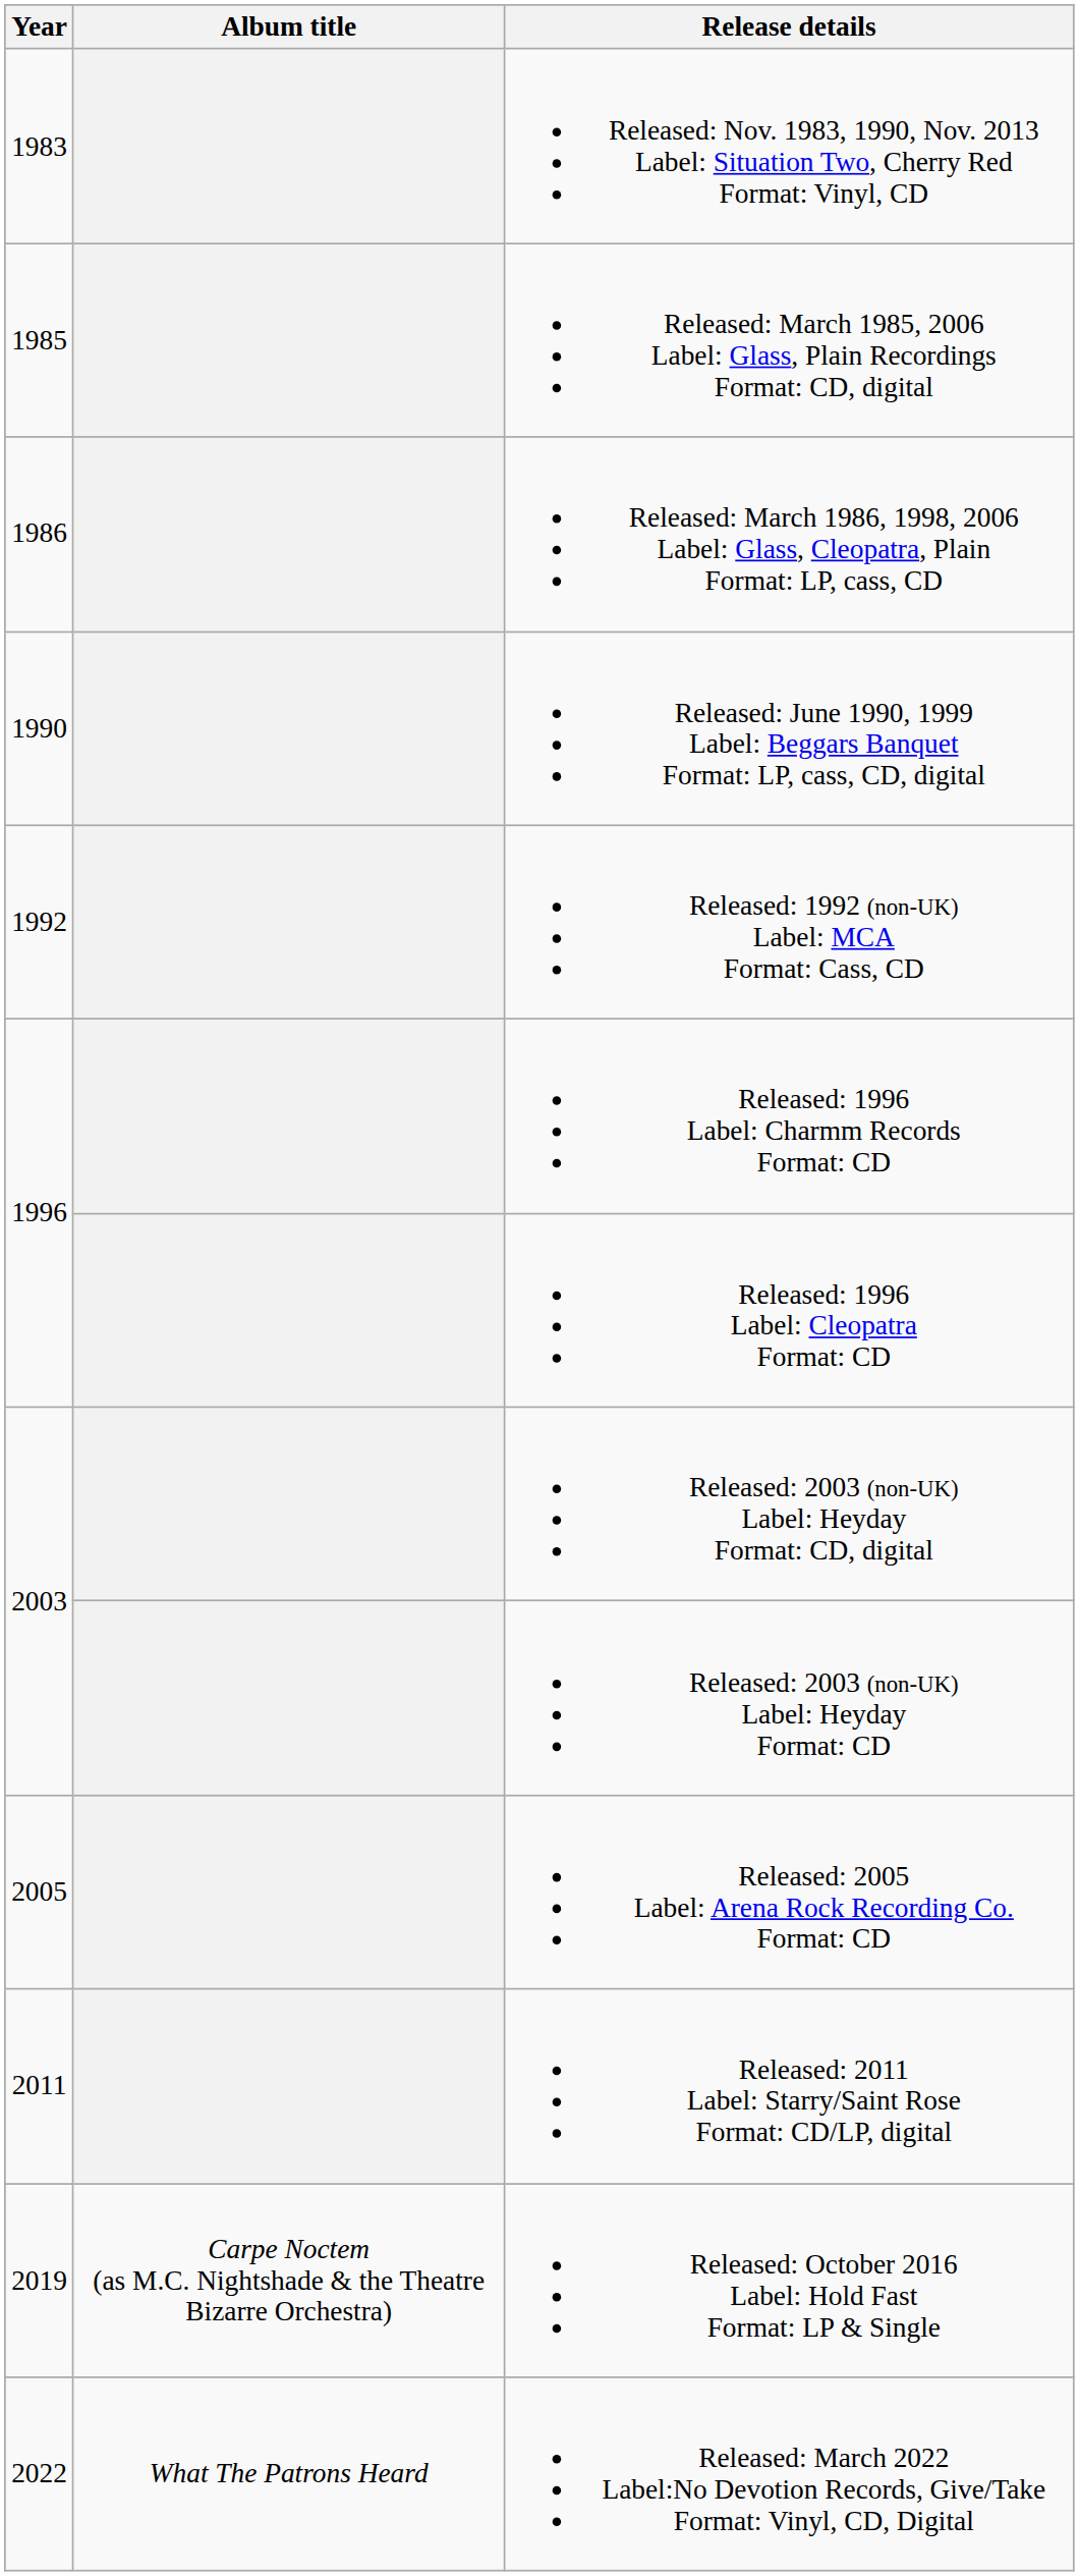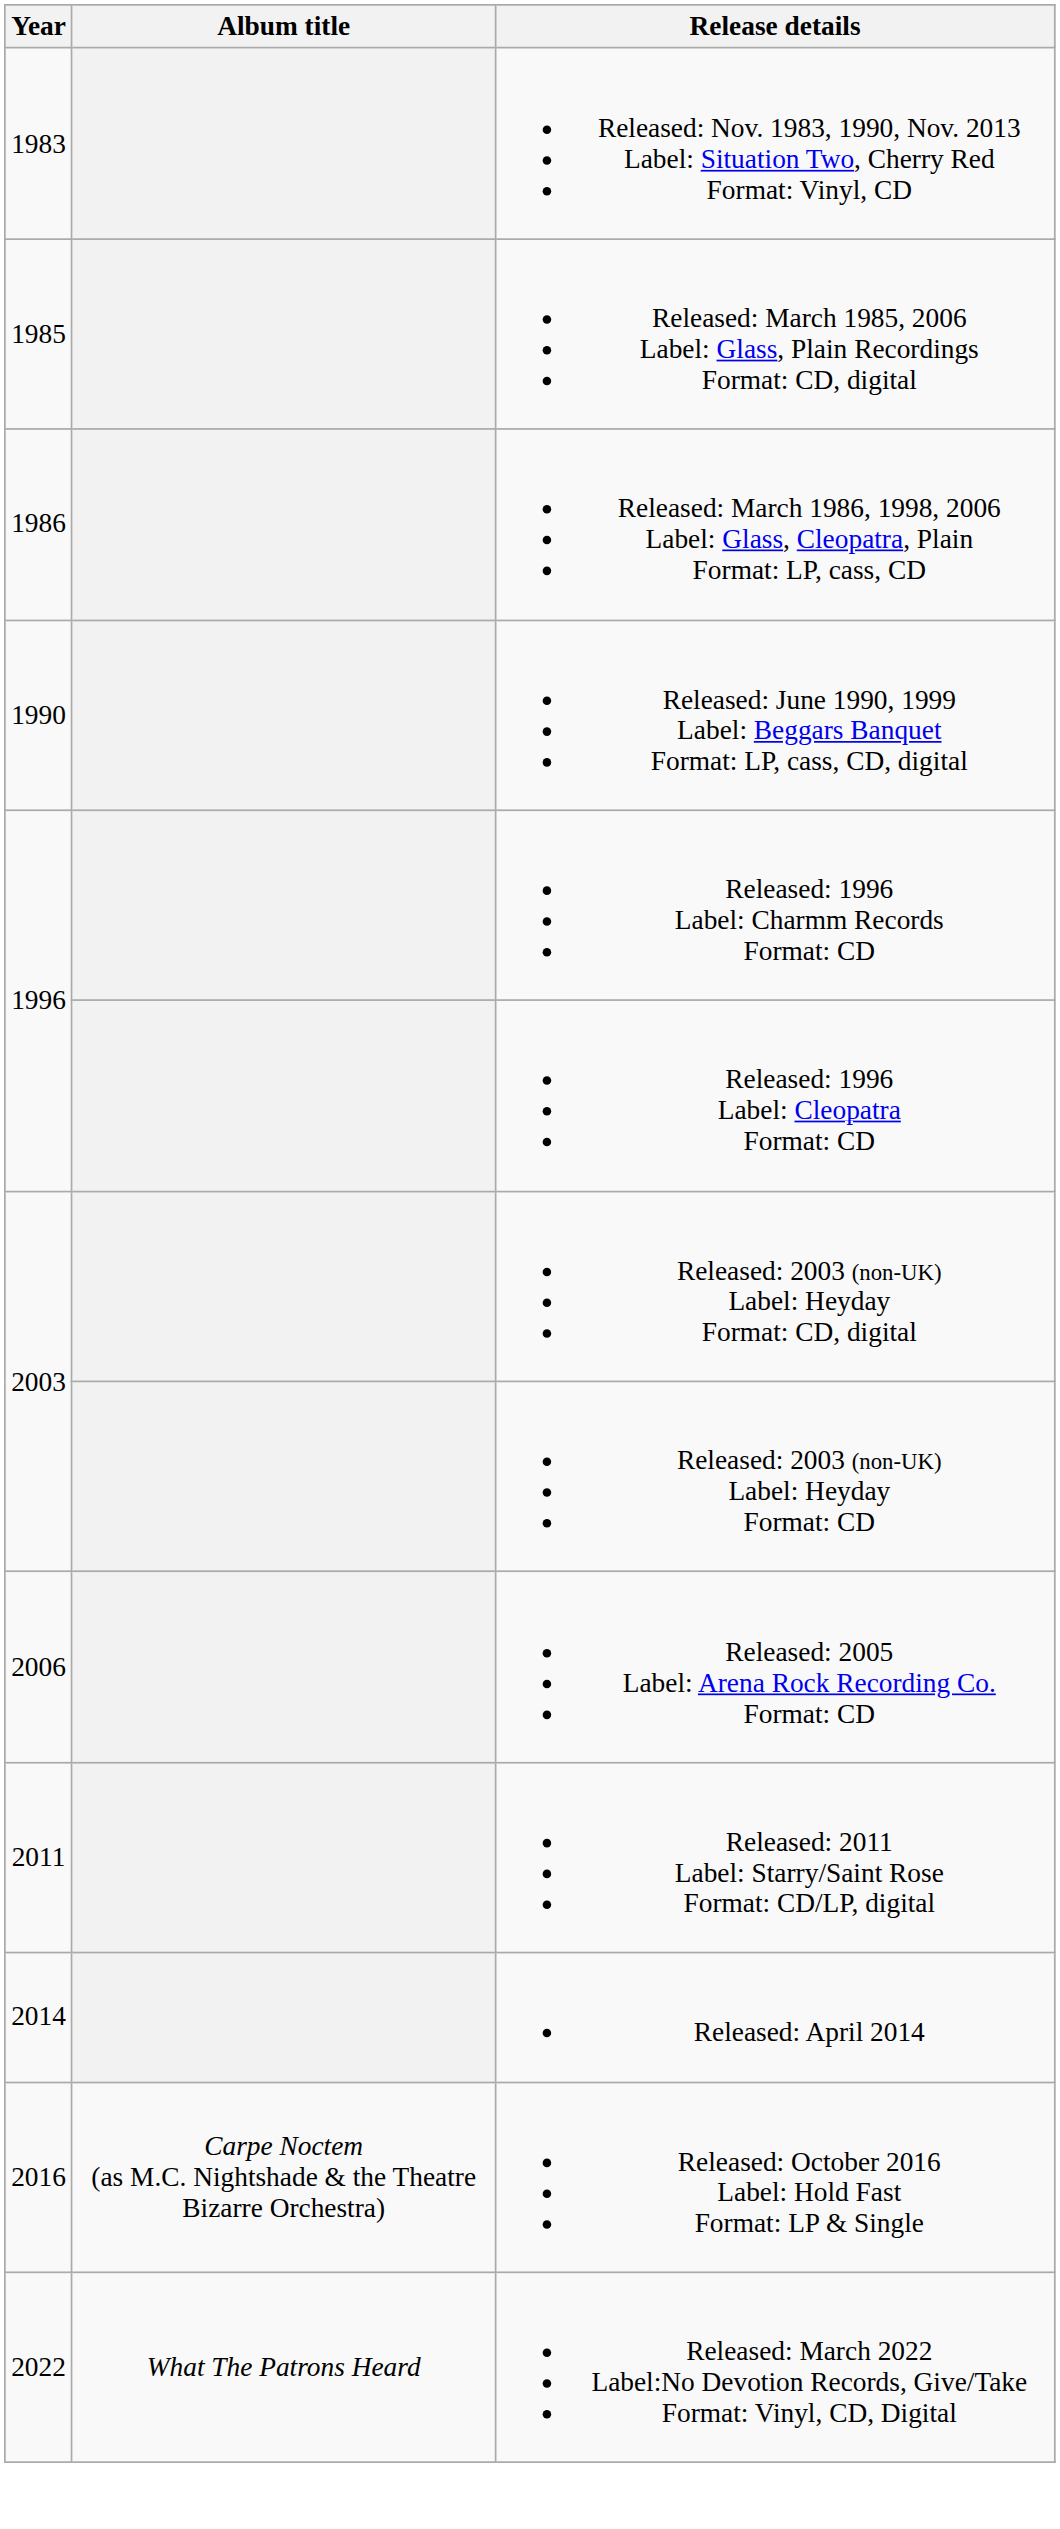 <table class="wikitable plainrowheaders" style="text-align:center;">
 <tr>
 <th>Year</th>
 <th scope="col" style="width:15em;">Album title</th>
 <th scope="col" style="width:20em;">Release details</th>
 </tr>
 <tr>
 <td>1983</td>
 <th></th>
 <td><br><ul><li>Released: Nov. 1983, 1990, Nov. 2013</li><li>Label: <a href='#'>Situation Two</a>, Cherry Red</li><li>Format: Vinyl, CD</li></ul></td>
 </tr>
 <tr>
 <td>1985</td>
 <th></th>
 <td><br><ul><li>Released: March 1985, 2006</li><li>Label: <a href='#'>Glass</a>, Plain Recordings</li><li>Format: CD, digital</li></ul></td>
 </tr>
 <tr>
 <td>1986</td>
 <th></th>
 <td><br><ul><li>Released: March 1986, 1998, 2006</li><li>Label: <a href='#'>Glass</a>, <a href='#'>Cleopatra</a>, Plain</li><li>Format: LP, cass, CD</li></ul></td>
 </tr>
 <tr>
 <td>1990</td>
 <th></th>
 <td><br><ul><li>Released: June 1990, 1999</li><li>Label: <a href='#'>Beggars Banquet</a></li><li>Format: LP, cass, CD, digital</li></ul></td>
 </tr>
 <tr>
-<td>1992</td>
-<th></th>
-<td><br><ul><li>Released: 1992 <small>(non-UK)</small></li><li>Label: <a href='#'>MCA</a></li><li>Format: Cass, CD</li></ul></td>
-</tr>
-<tr>
 <td rowspan="2">1996</td>
 <th></th>
 <td><br><ul><li>Released: 1996</li><li>Label: Charmm Records</li><li>Format: CD</li></ul></td>
 </tr>
 <tr>
 <th></th>
 <td><br><ul><li>Released: 1996</li><li>Label: <a href='#'>Cleopatra</a></li><li>Format: CD</li></ul></td>
 </tr>
 <tr>
 <td rowspan="2">2003</td>
 <th></th>
 <td><br><ul><li>Released: 2003 <small>(non-UK)</small></li><li>Label: Heyday</li><li>Format: CD, digital</li></ul></td>
 </tr>
 <tr>
 <th></th>
 <td><br><ul><li>Released: 2003 <small>(non-UK)</small></li><li>Label: Heyday</li><li>Format: CD</li></ul></td>
 </tr>
 <tr>
-<td>2005</td>
+<td>2006</td>
 <th></th>
 <td><br><ul><li>Released: 2005</li><li>Label: <a href='#'>Arena Rock Recording Co.</a></li><li>Format: CD</li></ul></td>
 </tr>
 <tr>
 <td>2011</td>
 <th></th>
 <td><br><ul><li>Released: 2011</li><li>Label: Starry/Saint Rose</li><li>Format: CD/LP, digital</li></ul></td>
 </tr>
 <tr>
-<td>2019</td>
+<td>2014</td>
+<th></th>
+<td><br><ul><li>Released: April 2014</li></ul></td>
+</tr>
+<tr>
+<td>2016</td>
 <td><em>Carpe Noctem</em><br>(as M.C. Nightshade & the Theatre Bizarre Orchestra)</td>
 <td><br><ul><li>Released: October 2016</li><li>Label: Hold Fast</li><li>Format: LP & Single</li></ul></td>
 </tr>
 <tr>
 <td>2022</td>
 <td><em>What The Patrons Heard</em></td>
 <td><br><ul><li>Released: March 2022</li><li>Label:No Devotion Records, Give/Take</li><li>Format: Vinyl, CD, Digital</li></ul></td>
 </tr>
 </table>
